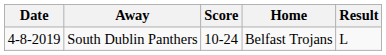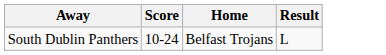 <table class="wikitable">
 <tr>
-<th>Date</th>
 <th>Away</th>
 <th>Score</th>
 <th>Home</th>
 <th>Result</th>
 </tr>
 <tr>
-<td>4-8-2019</td>
 <td>South Dublin Panthers</td>
 <td>10-24</td>
 <td>Belfast Trojans</td>
 <td>L</td>
 </tr>
 </table>
